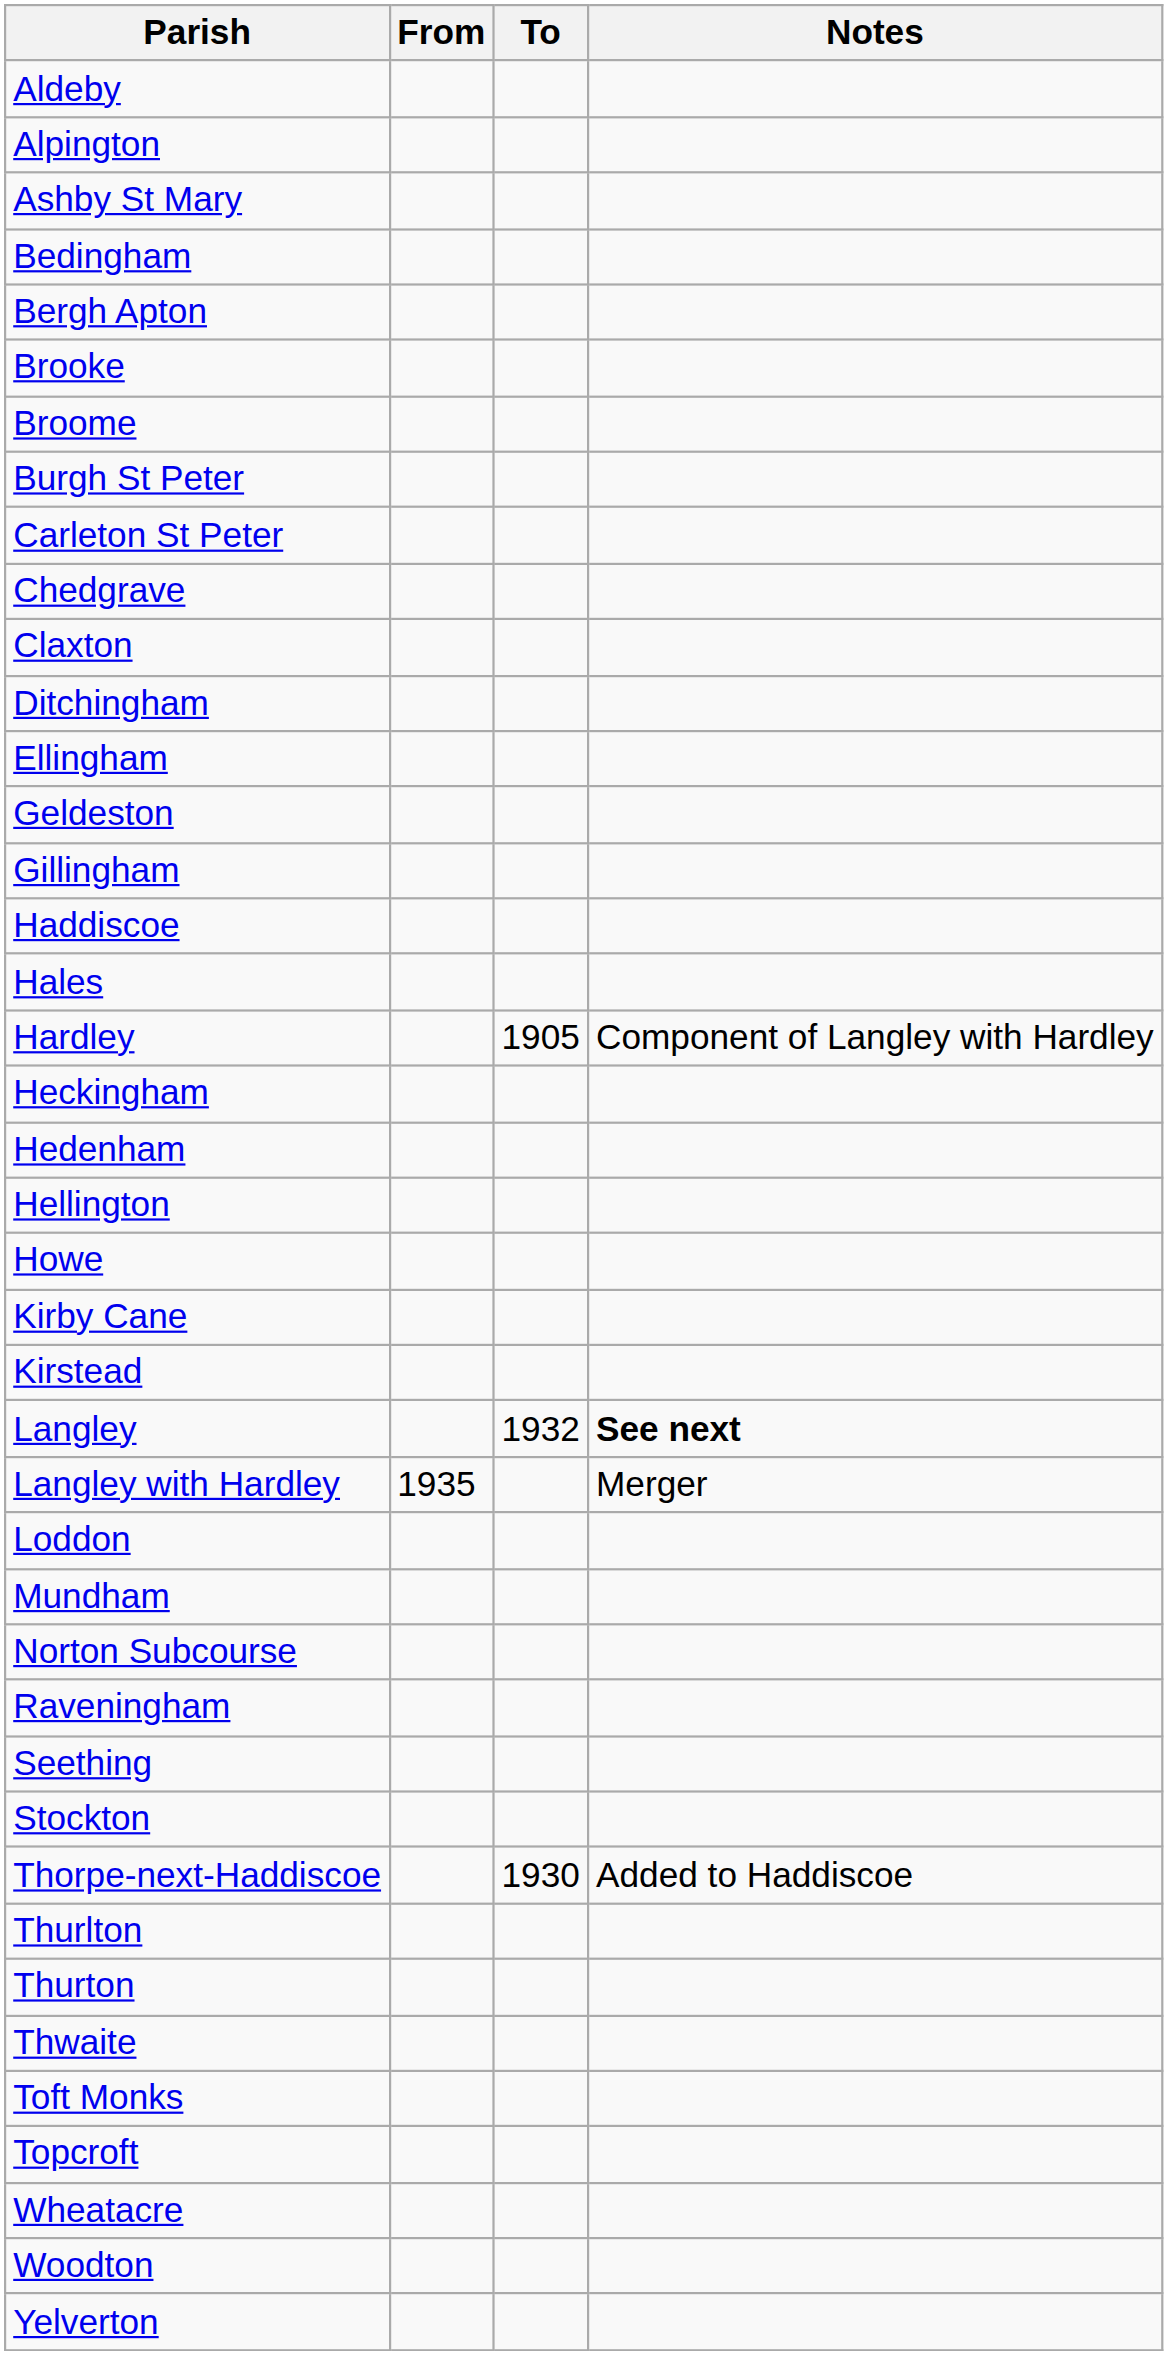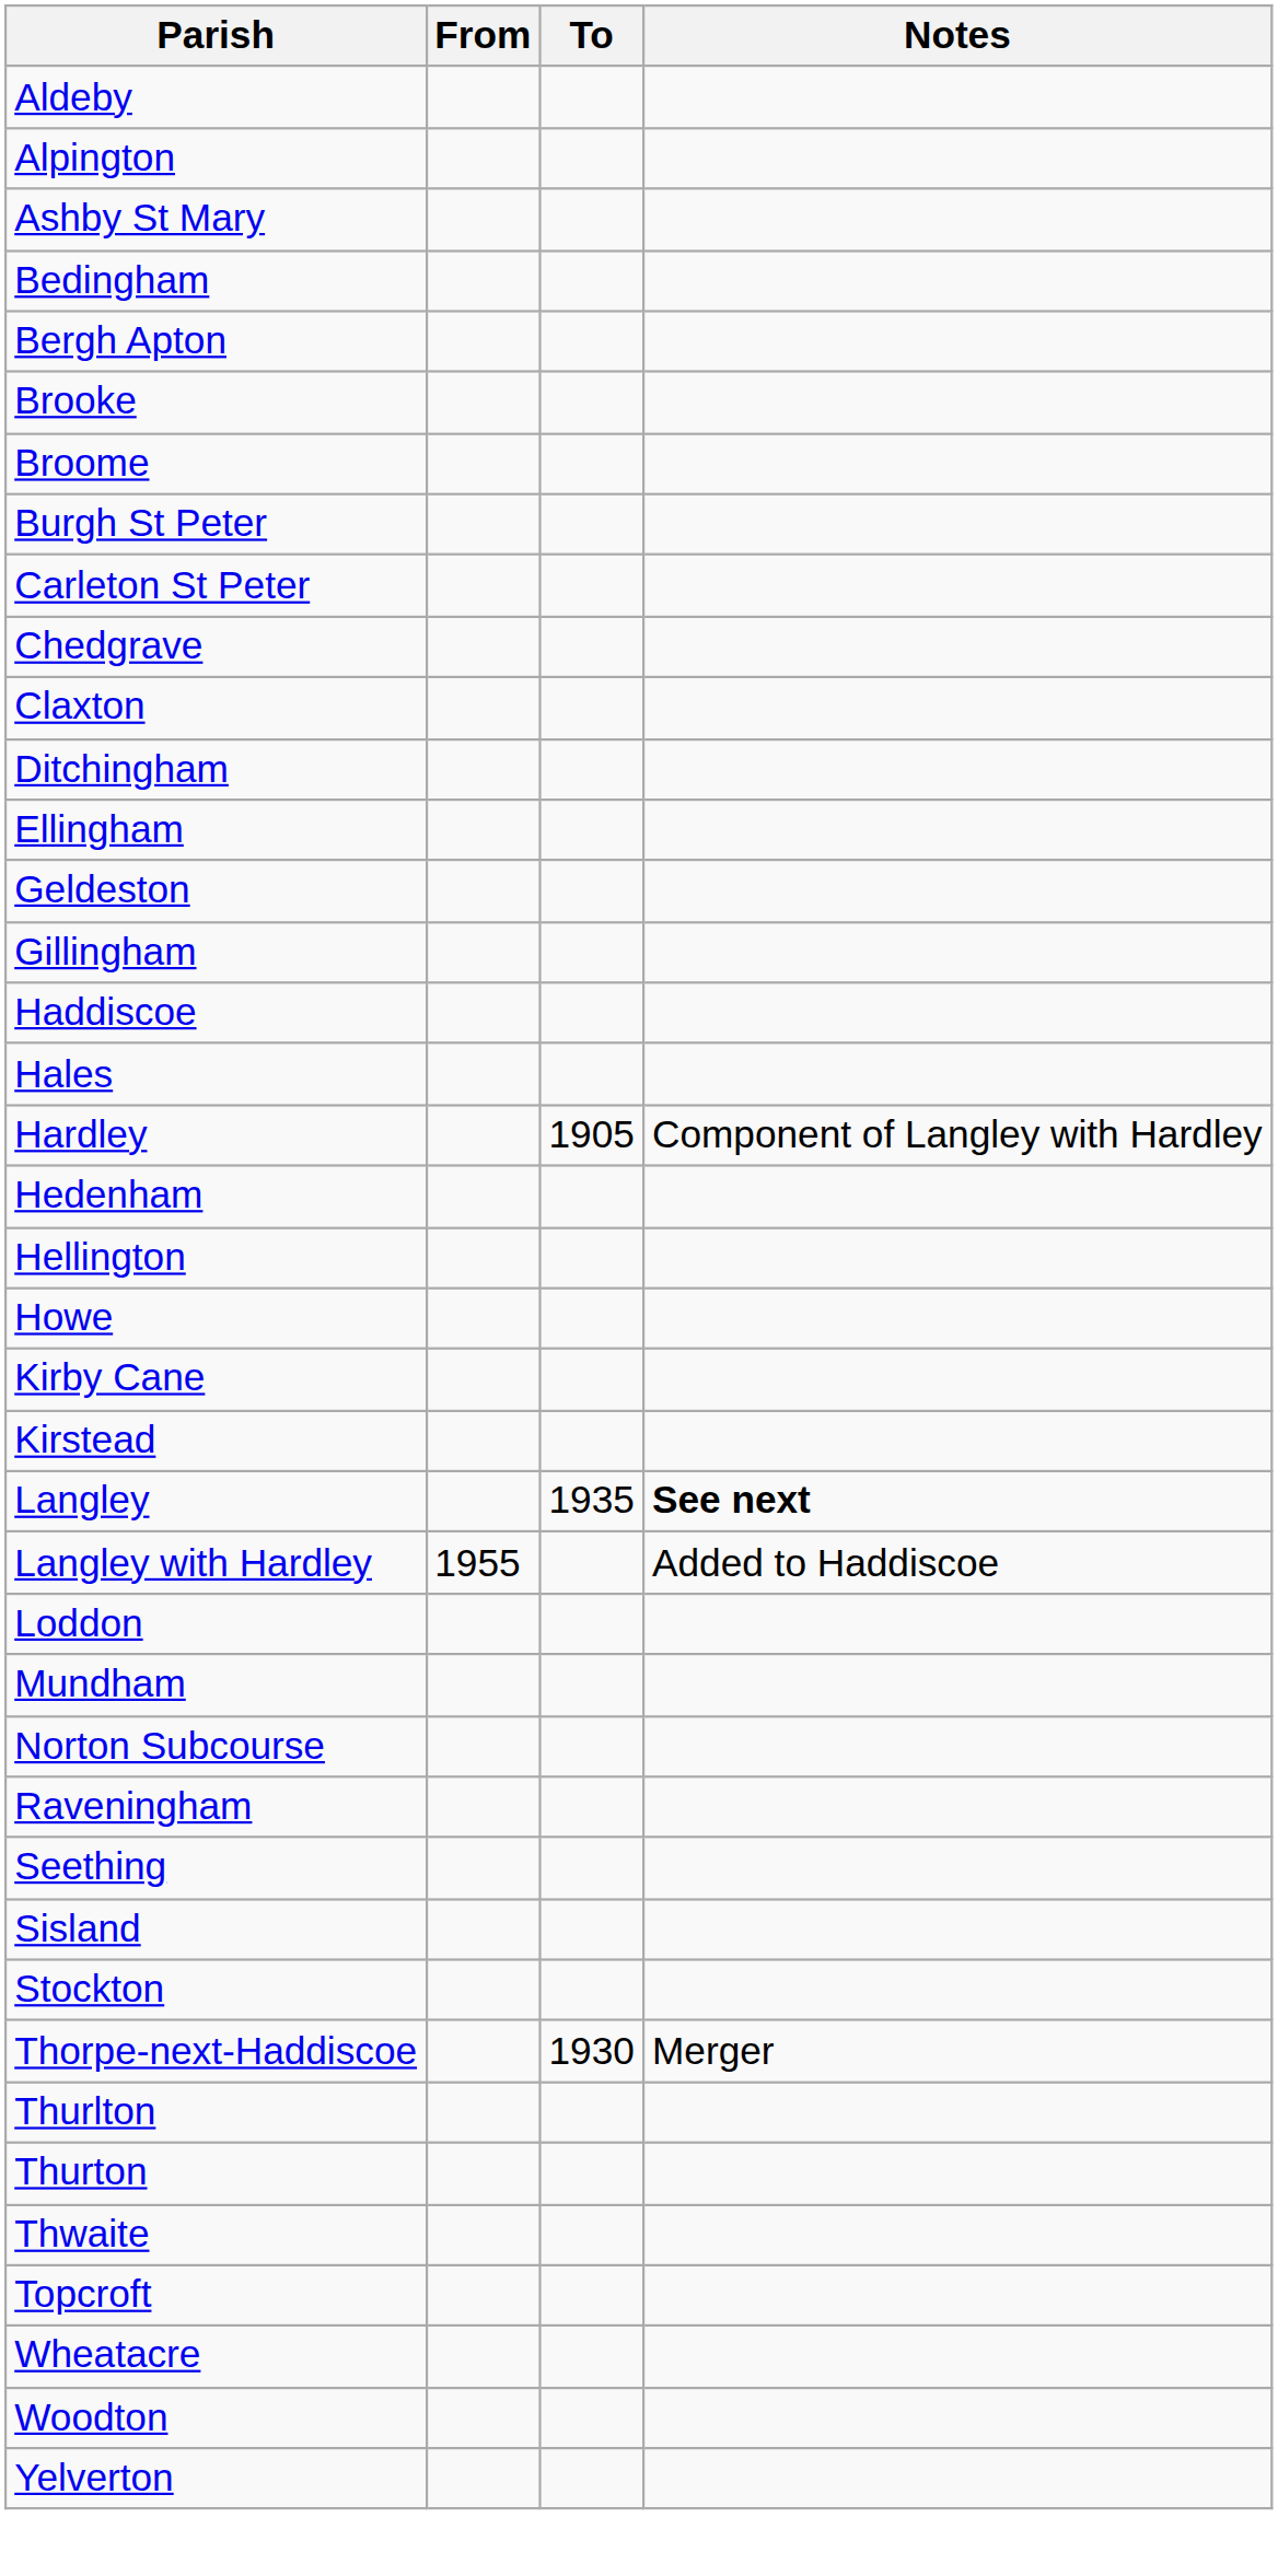 <table class="wikitable">
 <tr>
 <th>Parish</th>
 <th>From</th>
 <th>To</th>
 <th>Notes</th>
 </tr>
 <tr>
 <td><a href='#'>Aldeby</a></td>
 <td></td>
 <td></td>
 <td></td>
 </tr>
 <tr>
 <td><a href='#'>Alpington</a></td>
 <td></td>
 <td></td>
 <td></td>
 </tr>
 <tr>
 <td><a href='#'>Ashby St Mary</a></td>
 <td></td>
 <td></td>
 <td></td>
 </tr>
 <tr>
 <td><a href='#'>Bedingham</a></td>
 <td></td>
 <td></td>
 <td></td>
 </tr>
 <tr>
 <td><a href='#'>Bergh Apton</a></td>
 <td></td>
 <td></td>
 <td></td>
 </tr>
 <tr>
 <td><a href='#'>Brooke</a></td>
 <td></td>
 <td></td>
 <td></td>
 </tr>
 <tr>
 <td><a href='#'>Broome</a></td>
 <td></td>
 <td></td>
 <td></td>
 </tr>
 <tr>
 <td><a href='#'>Burgh St Peter</a></td>
 <td></td>
 <td></td>
 <td></td>
 </tr>
 <tr>
 <td><a href='#'>Carleton St Peter</a></td>
 <td></td>
 <td></td>
 <td></td>
 </tr>
 <tr>
 <td><a href='#'>Chedgrave</a></td>
 <td></td>
 <td></td>
 <td></td>
 </tr>
 <tr>
 <td><a href='#'>Claxton</a></td>
 <td></td>
 <td></td>
 <td></td>
 </tr>
 <tr>
 <td><a href='#'>Ditchingham</a></td>
 <td></td>
 <td></td>
 <td></td>
 </tr>
 <tr>
 <td><a href='#'>Ellingham</a></td>
 <td></td>
 <td></td>
 <td></td>
 </tr>
 <tr>
 <td><a href='#'>Geldeston</a></td>
 <td></td>
 <td></td>
 <td></td>
 </tr>
 <tr>
 <td><a href='#'>Gillingham</a></td>
 <td></td>
 <td></td>
 <td></td>
 </tr>
 <tr>
 <td><a href='#'>Haddiscoe</a></td>
 <td></td>
 <td></td>
 <td></td>
 </tr>
 <tr>
 <td><a href='#'>Hales</a></td>
 <td></td>
 <td></td>
 <td></td>
 </tr>
 <tr>
 <td><a href='#'>Hardley</a></td>
 <td></td>
 <td>1905</td>
 <td>Component of Langley with Hardley</td>
 </tr>
 <tr>
-<td><a href='#'>Heckingham</a></td>
-<td></td>
-<td></td>
-<td></td>
-</tr>
-<tr>
 <td><a href='#'>Hedenham</a></td>
 <td></td>
 <td></td>
 <td></td>
 </tr>
 <tr>
 <td><a href='#'>Hellington</a></td>
 <td></td>
 <td></td>
 <td></td>
 </tr>
 <tr>
 <td><a href='#'>Howe</a></td>
 <td></td>
 <td></td>
 <td></td>
 </tr>
 <tr>
 <td><a href='#'>Kirby Cane</a></td>
 <td></td>
 <td></td>
 <td></td>
 </tr>
 <tr>
 <td><a href='#'>Kirstead</a></td>
 <td></td>
 <td></td>
 <td></td>
 </tr>
 <tr>
 <td><a href='#'>Langley</a></td>
 <td></td>
-<td>1932</td>
+<td>1935</td>
 <td><strong>See next</strong></td>
 </tr>
 <tr>
 <td><a href='#'>Langley with Hardley</a></td>
-<td>1935</td>
+<td>1955</td>
 <td></td>
-<td>Merger</td>
+<td>Added to Haddiscoe</td>
 </tr>
 <tr>
 <td><a href='#'>Loddon</a></td>
 <td></td>
 <td></td>
 <td></td>
 </tr>
 <tr>
 <td><a href='#'>Mundham</a></td>
 <td></td>
 <td></td>
 <td></td>
 </tr>
 <tr>
 <td><a href='#'>Norton Subcourse</a></td>
 <td></td>
 <td></td>
 <td></td>
 </tr>
 <tr>
 <td><a href='#'>Raveningham</a></td>
 <td></td>
 <td></td>
 <td></td>
 </tr>
 <tr>
 <td><a href='#'>Seething</a></td>
 <td></td>
 <td></td>
 <td></td>
 </tr>
 <tr>
+<td><a href='#'>Sisland</a></td>
+<td></td>
+<td></td>
+<td></td>
+</tr>
+<tr>
 <td><a href='#'>Stockton</a></td>
 <td></td>
 <td></td>
 <td></td>
 </tr>
 <tr>
 <td><a href='#'>Thorpe-next-Haddiscoe</a></td>
 <td></td>
 <td>1930</td>
-<td>Added to Haddiscoe</td>
+<td>Merger</td>
 </tr>
 <tr>
 <td><a href='#'>Thurlton</a></td>
 <td></td>
 <td></td>
 <td></td>
 </tr>
 <tr>
 <td><a href='#'>Thurton</a></td>
 <td></td>
 <td></td>
 <td></td>
 </tr>
 <tr>
 <td><a href='#'>Thwaite</a></td>
-<td></td>
-<td></td>
-<td></td>
-</tr>
-<tr>
-<td><a href='#'>Toft Monks</a></td>
 <td></td>
 <td></td>
 <td></td>
 </tr>
 <tr>
 <td><a href='#'>Topcroft</a></td>
 <td></td>
 <td></td>
 <td></td>
 </tr>
 <tr>
 <td><a href='#'>Wheatacre</a></td>
 <td></td>
 <td></td>
 <td></td>
 </tr>
 <tr>
 <td><a href='#'>Woodton</a></td>
 <td></td>
 <td></td>
 <td></td>
 </tr>
 <tr>
 <td><a href='#'>Yelverton</a></td>
 <td></td>
 <td></td>
 <td></td>
 </tr>
 </table>
